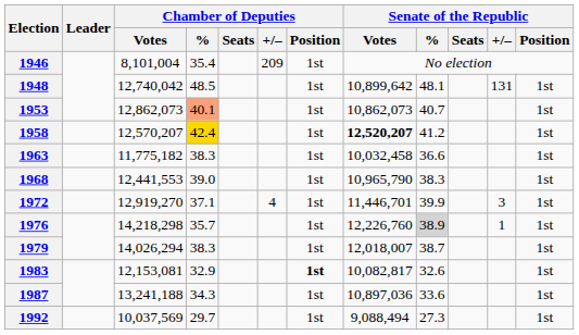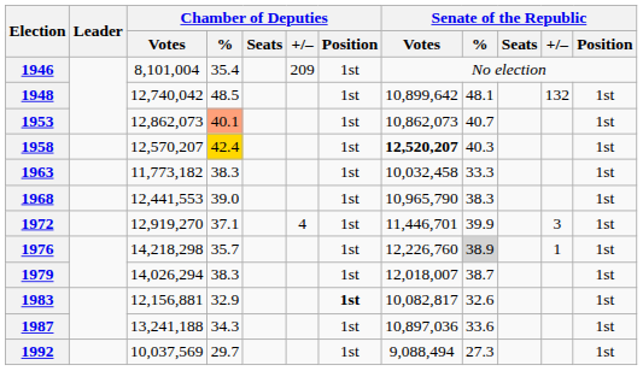 <table class="wikitable" style="text-align:center">
 <tr>
 <th rowspan="2">Election</th>
 <th rowspan="2">Leader</th>
 <th colspan="5"><a href='#'>Chamber of Deputies</a></th>
 <th colspan="5"><a href='#'>Senate of the Republic</a></th>
 </tr>
 <tr>
 <th>Votes</th>
 <th>%</th>
 <th>Seats</th>
 <th>+/–</th>
 <th>Position</th>
 <th>Votes</th>
 <th>%</th>
 <th>Seats</th>
 <th>+/–</th>
 <th>Position</th>
 </tr>
 <tr>
 <th><a href='#'>1946</a></th>
 <td rowspan=3></td>
 <td>8,101,004</td>
 <td>35.4</td>
 <td></td>
 <td> 209</td>
 <td> 1st</td>
 <td colspan=5><em>No election</em></td>
 </tr>
 <tr>
 <th><a href='#'>1948</a></th>
 <td>12,740,042</td>
 <td>48.5</td>
 <td></td>
 <td></td>
 <td> 1st</td>
 <td>10,899,642</td>
 <td>48.1</td>
 <td></td>
-<td> 131</td>
+<td> 132</td>
 <td> 1st</td>
 </tr>
 <tr>
 <th><a href='#'>1953</a></th>
 <td>12,862,073</td>
 <td style="background: lightsalmon;">40.1</td>
 <td></td>
 <td></td>
 <td> 1st</td>
 <td>10,862,073</td>
 <td>40.7</td>
 <td></td>
 <td></td>
 <td> 1st</td>
 </tr>
 <tr>
 <th><a href='#'>1958</a></th>
 <td></td>
 <td>12,570,207</td>
 <td style="background: gold;">42.4</td>
 <td></td>
 <td></td>
 <td> 1st</td>
 <td><strong>12,520,207</strong></td>
-<td>41.2</td>
+<td>40.3</td>
 <td></td>
 <td></td>
 <td> 1st</td>
 </tr>
 <tr>
 <th><a href='#'>1963</a></th>
 <td></td>
-<td>11,775,182</td>
+<td>11,773,182</td>
 <td>38.3</td>
 <td></td>
 <td></td>
 <td> 1st</td>
 <td>10,032,458</td>
-<td>36.6</td>
+<td>33.3</td>
 <td></td>
 <td></td>
 <td> 1st</td>
 </tr>
 <tr>
 <th><a href='#'>1968</a></th>
 <td></td>
 <td>12,441,553</td>
 <td>39.0</td>
 <td></td>
 <td></td>
 <td> 1st</td>
 <td>10,965,790</td>
 <td>38.3</td>
 <td></td>
 <td></td>
 <td> 1st</td>
 </tr>
 <tr>
 <th><a href='#'>1972</a></th>
 <td></td>
 <td>12,919,270</td>
 <td>37.1</td>
 <td></td>
 <td> 4</td>
 <td> 1st</td>
 <td>11,446,701</td>
 <td>39.9</td>
 <td></td>
 <td> 3</td>
 <td> 1st</td>
 </tr>
 <tr>
 <th><a href='#'>1976</a></th>
 <td rowspan=2></td>
 <td>14,218,298</td>
 <td>35.7</td>
 <td></td>
 <td></td>
 <td> 1st</td>
 <td>12,226,760</td>
 <td style="background: lightgrey;">38.9</td>
 <td></td>
 <td> 1</td>
 <td> 1st</td>
 </tr>
 <tr>
 <th><a href='#'>1979</a></th>
 <td>14,026,294</td>
 <td>38.3</td>
 <td></td>
 <td></td>
 <td> 1st</td>
 <td>12,018,007</td>
 <td>38.7</td>
 <td></td>
 <td></td>
 <td> 1st</td>
 </tr>
 <tr>
 <th><a href='#'>1983</a></th>
 <td rowspan=2></td>
-<td>12,153,081</td>
+<td>12,156,881</td>
 <td>32.9</td>
 <td></td>
 <td></td>
 <td><strong> 1st</strong></td>
 <td>10,082,817</td>
 <td>32.6</td>
 <td></td>
 <td></td>
 <td> 1st</td>
 </tr>
 <tr>
 <th><a href='#'>1987</a></th>
 <td>13,241,188</td>
 <td>34.3</td>
 <td></td>
 <td></td>
 <td> 1st</td>
 <td>10,897,036</td>
 <td>33.6</td>
 <td></td>
 <td></td>
 <td> 1st</td>
 </tr>
 <tr>
 <th><a href='#'>1992</a></th>
 <td></td>
 <td>10,037,569</td>
 <td>29.7</td>
 <td></td>
 <td></td>
 <td> 1st</td>
 <td>9,088,494</td>
 <td>27.3</td>
 <td></td>
 <td></td>
 <td> 1st</td>
 </tr>
 </table>
